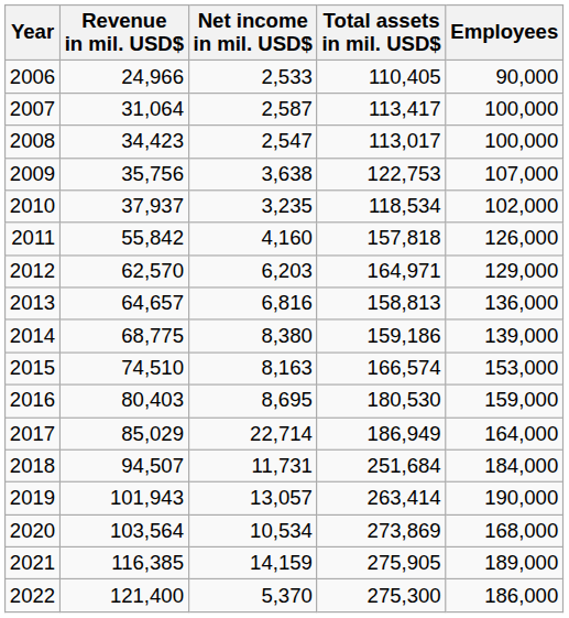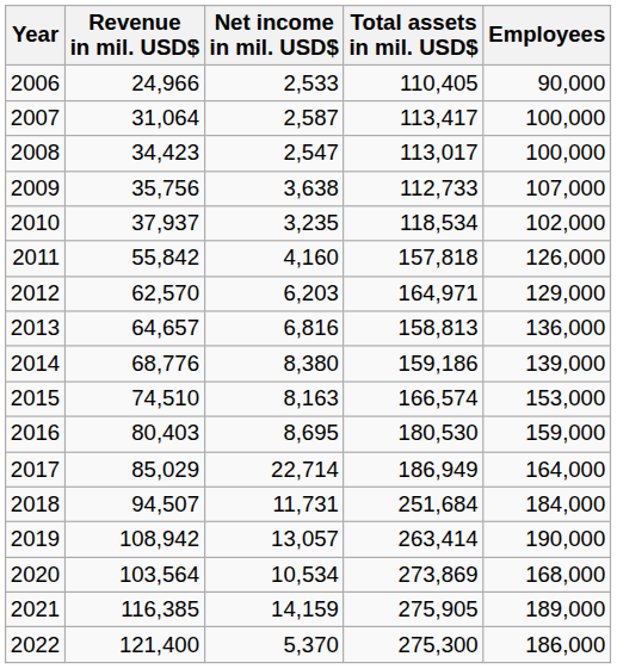 <table class="wikitable float-left" style="text-align: right;">
 <tr>
 <th>Year</th>
 <th>Revenue<br>in mil. USD$</th>
 <th>Net income<br>in mil. USD$</th>
 <th>Total assets<br>in mil. USD$</th>
 <th>Employees</th>
 </tr>
 <tr>
 <td>2006</td>
 <td>24,966</td>
 <td>2,533</td>
 <td>110,405</td>
 <td>90,000</td>
 </tr>
 <tr>
 <td>2007</td>
 <td>31,064</td>
 <td>2,587</td>
 <td>113,417</td>
 <td>100,000</td>
 </tr>
 <tr>
 <td>2008</td>
 <td>34,423</td>
 <td>2,547</td>
 <td>113,017</td>
 <td>100,000</td>
 </tr>
 <tr>
 <td>2009</td>
 <td>35,756</td>
 <td>3,638</td>
-<td>122,753</td>
+<td>112,733</td>
 <td>107,000</td>
 </tr>
 <tr>
 <td>2010</td>
 <td>37,937</td>
 <td>3,235</td>
 <td>118,534</td>
 <td>102,000</td>
 </tr>
 <tr>
 <td>2011</td>
 <td>55,842</td>
 <td>4,160</td>
 <td>157,818</td>
 <td>126,000</td>
 </tr>
 <tr>
 <td>2012</td>
 <td>62,570</td>
 <td>6,203</td>
 <td>164,971</td>
 <td>129,000</td>
 </tr>
 <tr>
 <td>2013</td>
 <td>64,657</td>
 <td>6,816</td>
 <td>158,813</td>
 <td>136,000</td>
 </tr>
 <tr>
 <td>2014</td>
-<td>68,775</td>
+<td>68,776</td>
 <td>8,380</td>
 <td>159,186</td>
 <td>139,000</td>
 </tr>
 <tr>
 <td>2015</td>
 <td>74,510</td>
 <td>8,163</td>
 <td>166,574</td>
 <td>153,000</td>
 </tr>
 <tr>
 <td>2016</td>
 <td>80,403</td>
 <td>8,695</td>
 <td>180,530</td>
 <td>159,000</td>
 </tr>
 <tr>
 <td>2017</td>
 <td>85,029</td>
 <td>22,714</td>
 <td>186,949</td>
 <td>164,000</td>
 </tr>
 <tr>
 <td>2018</td>
 <td>94,507</td>
 <td>11,731</td>
 <td>251,684</td>
 <td>184,000</td>
 </tr>
 <tr>
 <td>2019</td>
-<td>101,943</td>
+<td>108,942</td>
 <td>13,057</td>
 <td>263,414</td>
 <td>190,000</td>
 </tr>
 <tr>
 <td>2020</td>
 <td>103,564</td>
 <td>10,534</td>
 <td>273,869</td>
 <td>168,000</td>
 </tr>
 <tr>
 <td>2021</td>
 <td>116,385</td>
 <td>14,159</td>
 <td>275,905</td>
 <td>189,000</td>
 </tr>
 <tr>
 <td>2022</td>
 <td>121,400</td>
 <td>5,370</td>
 <td>275,300</td>
 <td>186,000</td>
 </tr>
 </table>
